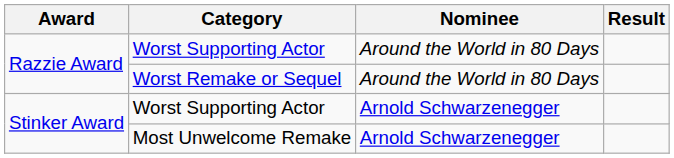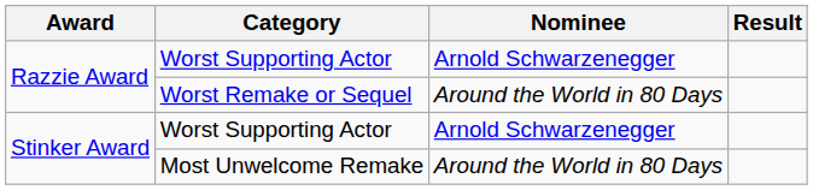 <table class="wikitable sortable">
 <tr>
 <th>Award</th>
 <th>Category</th>
 <th>Nominee</th>
 <th>Result</th>
 </tr>
 <tr>
 <td rowspan="2"><a href='#'>Razzie Award</a></td>
 <td><a href='#'>Worst Supporting Actor</a></td>
-<td><em>Around the World in 80 Days</em></td>
+<td><a href='#'>Arnold Schwarzenegger</a></td>
 <td></td>
 </tr>
 <tr>
 <td><a href='#'>Worst Remake or Sequel</a></td>
 <td><em>Around the World in 80 Days</em></td>
 <td></td>
 </tr>
 <tr>
 <td rowspan="2"><a href='#'>Stinker Award</a></td>
 <td>Worst Supporting Actor</td>
 <td><a href='#'>Arnold Schwarzenegger</a></td>
 <td></td>
 </tr>
 <tr>
 <td>Most Unwelcome Remake</td>
-<td><a href='#'>Arnold Schwarzenegger</a></td>
+<td><em>Around the World in 80 Days</em></td>
 <td></td>
 </tr>
 </table>
